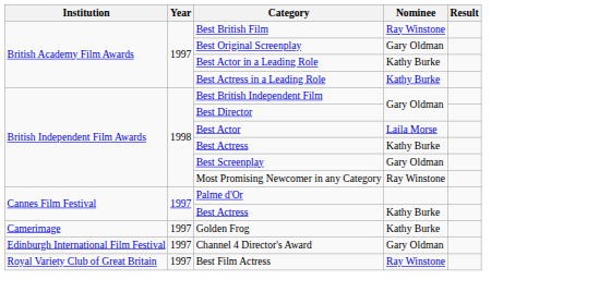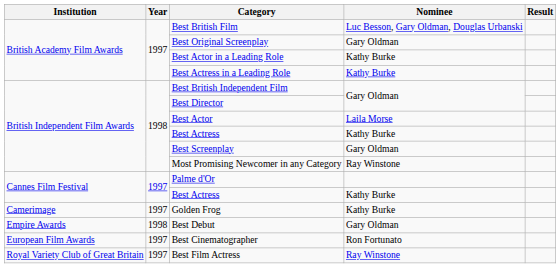 <table class="wikitable">
 <tr>
 <th>Institution</th>
 <th>Year</th>
 <th>Category</th>
 <th>Nominee</th>
 <th>Result</th>
 </tr>
 <tr>
 <td rowspan="4"><a href='#'>British Academy Film Awards</a></td>
 <td rowspan="4">1997</td>
 <td><a href='#'>Best British Film</a></td>
-<td><a href='#'>Ray Winstone</a></td>
+<td><a href='#'>Luc Besson</a>, <a href='#'>Gary Oldman</a>, <a href='#'>Douglas Urbanski</a></td>
 <td></td>
 </tr>
 <tr>
 <td><a href='#'>Best Original Screenplay</a></td>
 <td>Gary Oldman</td>
 <td></td>
 </tr>
 <tr>
 <td><a href='#'>Best Actor in a Leading Role</a></td>
 <td>Kathy Burke</td>
 <td></td>
 </tr>
 <tr>
 <td><a href='#'>Best Actress in a Leading Role</a></td>
 <td><a href='#'>Kathy Burke</a></td>
 <td></td>
 </tr>
 <tr>
 <td rowspan="6"><a href='#'>British Independent Film Awards</a></td>
 <td rowspan="6">1998</td>
 <td><a href='#'>Best British Independent Film</a></td>
 <td rowspan="2">Gary Oldman</td>
 <td></td>
 </tr>
 <tr>
 <td><a href='#'>Best Director</a></td>
 <td></td>
 </tr>
 <tr>
 <td><a href='#'>Best Actor</a></td>
 <td><a href='#'>Laila Morse</a></td>
 <td></td>
 </tr>
 <tr>
 <td><a href='#'>Best Actress</a></td>
 <td>Kathy Burke</td>
 <td></td>
 </tr>
 <tr>
 <td><a href='#'>Best Screenplay</a></td>
 <td>Gary Oldman</td>
 <td></td>
 </tr>
 <tr>
 <td>Most Promising Newcomer in any Category</td>
 <td>Ray Winstone</td>
 <td></td>
 </tr>
 <tr>
 <td rowspan="2"><a href='#'>Cannes Film Festival</a></td>
 <td rowspan="2"><a href='#'>1997</a></td>
 <td><a href='#'>Palme d'Or</a></td>
 <td></td>
 <td></td>
 </tr>
 <tr>
 <td><a href='#'>Best Actress</a></td>
 <td>Kathy Burke</td>
 <td></td>
 </tr>
 <tr>
 <td><a href='#'>Camerimage</a></td>
 <td>1997</td>
 <td>Golden Frog</td>
 <td>Kathy Burke</td>
 <td></td>
 </tr>
 <tr>
-<td><a href='#'>Edinburgh International Film Festival</a></td>
+<td><a href='#'>Empire Awards</a></td>
+<td>1998</td>
+<td>Best Debut</td>
+<td>Gary Oldman</td>
+<td></td>
+</tr>
+<tr>
+<td><a href='#'>European Film Awards</a></td>
 <td>1997</td>
-<td>Channel 4 Director's Award</td>
-<td>Gary Oldman</td>
+<td>Best Cinematographer</td>
+<td>Ron Fortunato</td>
 <td></td>
 </tr>
 <tr>
 <td><a href='#'>Royal Variety Club of Great Britain</a></td>
 <td>1997</td>
 <td>Best Film Actress</td>
 <td><a href='#'>Ray Winstone</a></td>
 <td></td>
 </tr>
 </table>
